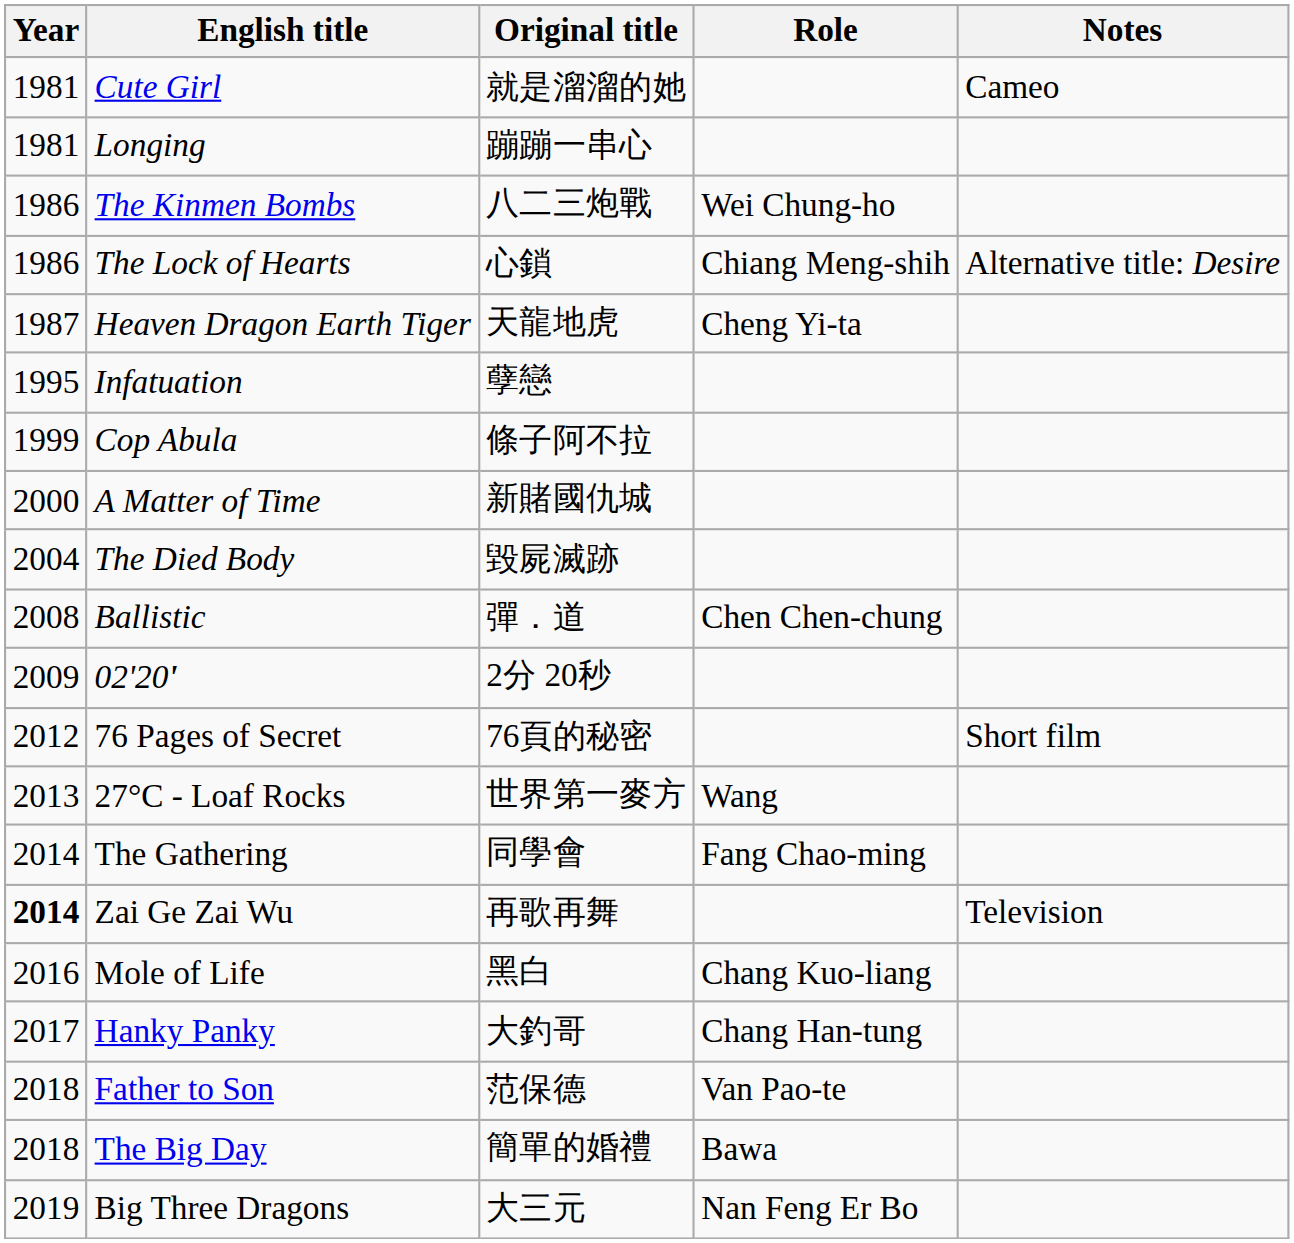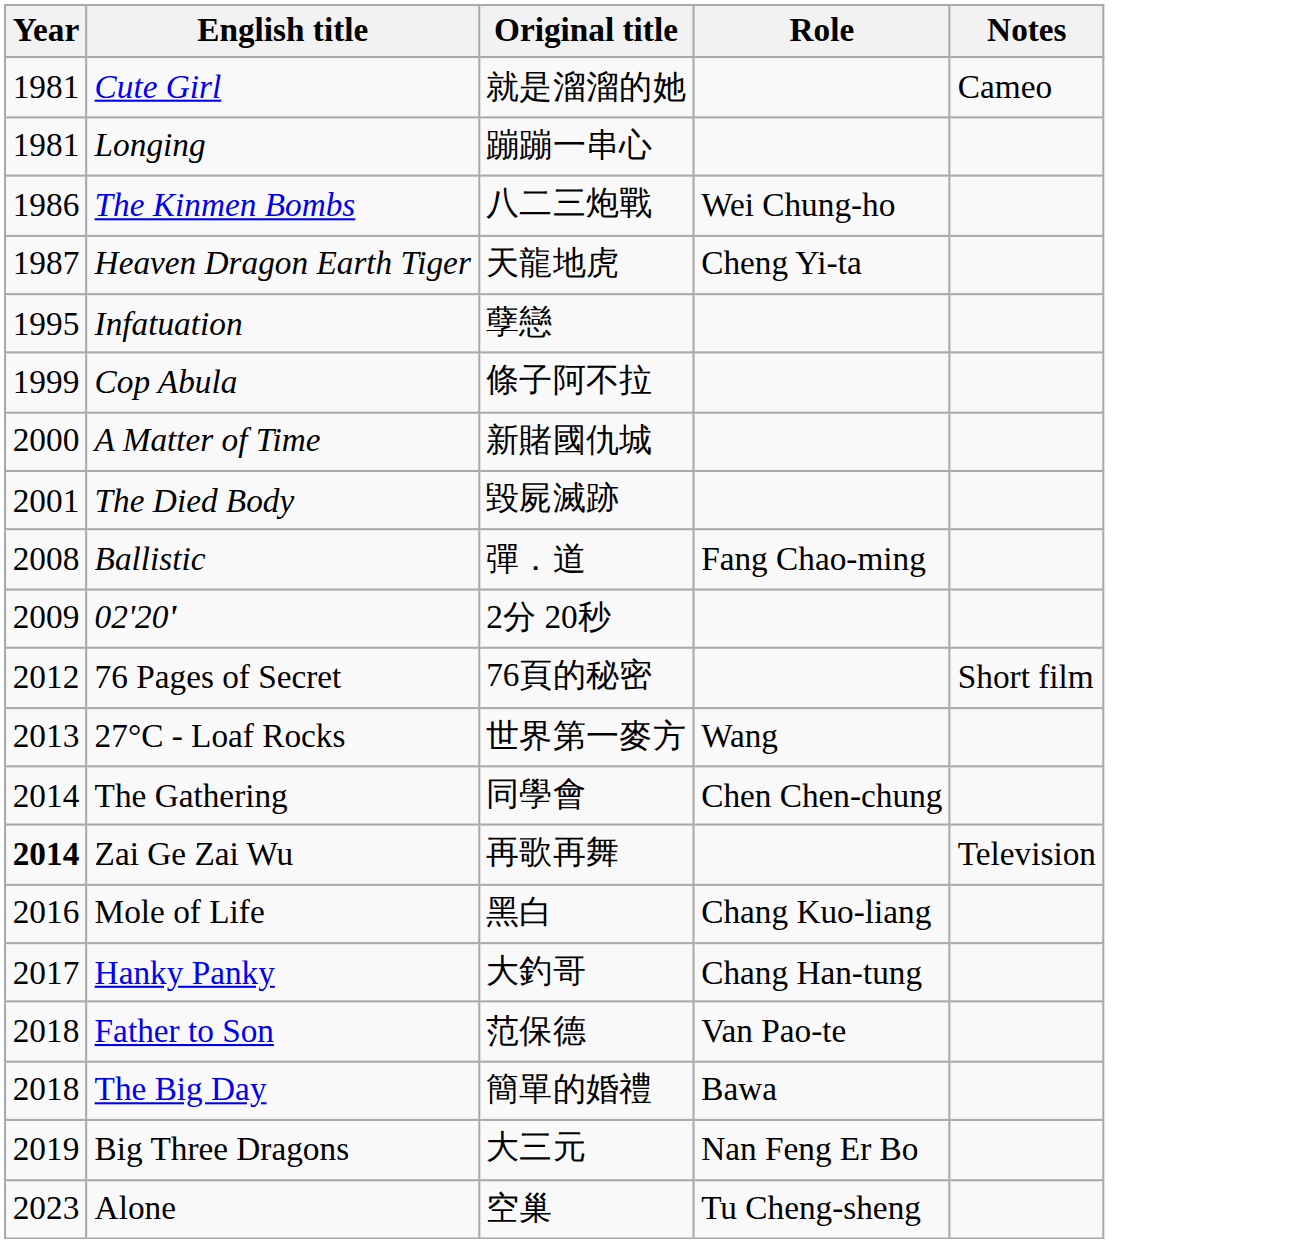 <table class="wikitable sortable">
 <tr>
 <th>Year</th>
 <th>English title</th>
 <th>Original title</th>
 <th>Role</th>
 <th class="unsortable">Notes</th>
 </tr>
 <tr>
 <td>1981</td>
 <td><em><a href='#'>Cute Girl</a></em></td>
 <td>就是溜溜的她</td>
 <td></td>
 <td>Cameo</td>
 </tr>
 <tr>
 <td>1981</td>
 <td><em>Longing</em></td>
 <td>蹦蹦一串心</td>
 <td></td>
 <td></td>
 </tr>
 <tr>
 <td>1986</td>
 <td><em><a href='#'>The Kinmen Bombs</a></em></td>
 <td>八二三炮戰</td>
 <td>Wei Chung-ho</td>
 <td></td>
 </tr>
 <tr>
-<td>1986</td>
-<td><em>The Lock of Hearts</em></td>
-<td>心鎖</td>
-<td>Chiang Meng-shih</td>
-<td>Alternative title: <em>Desire</em></td>
-</tr>
-<tr>
 <td>1987</td>
 <td><em>Heaven Dragon Earth Tiger</em></td>
 <td>天龍地虎</td>
 <td>Cheng Yi-ta</td>
 <td></td>
 </tr>
 <tr>
 <td>1995</td>
 <td><em>Infatuation</em></td>
 <td>孽戀</td>
 <td></td>
 <td></td>
 </tr>
 <tr>
 <td>1999</td>
 <td><em>Cop Abula</em></td>
 <td>條子阿不拉</td>
 <td></td>
 <td></td>
 </tr>
 <tr>
 <td>2000</td>
 <td><em>A Matter of Time</em></td>
 <td>新賭國仇城</td>
 <td></td>
 <td></td>
 </tr>
 <tr>
-<td>2004</td>
+<td>2001</td>
 <td><em>The Died Body</em></td>
 <td>毀屍滅跡</td>
 <td></td>
 <td></td>
 </tr>
 <tr>
 <td>2008</td>
 <td><em>Ballistic</em></td>
 <td>彈．道</td>
-<td>Chen Chen-chung</td>
+<td>Fang Chao-ming</td>
 <td></td>
 </tr>
 <tr>
 <td>2009</td>
 <td><em>02'20<strong>'</td>
 <td>2分 20秒</td>
 <td></td>
 <td></td>
 </tr>
 <tr>
 <td>2012</td>
 <td></em>76 Pages of Secret<em></td>
 <td>76頁的秘密</td>
 <td></td>
 <td>Short film</td>
 </tr>
 <tr>
 <td>2013</td>
 <td></em>27°C - Loaf Rocks<em></td>
 <td>世界第一麥方</td>
 <td>Wang</td>
 <td></td>
 </tr>
 <tr>
 <td>2014</td>
 <td></em>The Gathering<em></td>
 <td>同學會</td>
-<td>Fang Chao-ming</td>
+<td>Chen Chen-chung</td>
 <td></td>
 </tr>
 <tr>
 <td><strong>2014</strong></td>
 <td></em>Zai Ge Zai Wu<em></td>
 <td>再歌再舞</td>
 <td></td>
 <td>Television</td>
 </tr>
 <tr>
 <td>2016</td>
 <td></em>Mole of Life<em></td>
 <td>黑白</td>
 <td>Chang Kuo-liang</td>
 <td></td>
 </tr>
 <tr>
 <td>2017</td>
 <td></em><a href='#'>Hanky Panky</a><em></td>
 <td>大釣哥</td>
 <td>Chang Han-tung</td>
 <td></td>
 </tr>
 <tr>
 <td>2018</td>
 <td></em><a href='#'>Father to Son</a><em></td>
 <td>范保德</td>
 <td>Van Pao-te</td>
 <td></td>
 </tr>
 <tr>
 <td>2018</td>
 <td></em><a href='#'>The Big Day</a><em></td>
 <td>簡單的婚禮</td>
 <td>Bawa</td>
 <td></td>
 </tr>
 <tr>
 <td>2019</td>
 <td></em>Big Three Dragons<em></td>
 <td>大三元</td>
 <td>Nan Feng Er Bo</td>
 <td></td>
 </tr>
+<tr>
+<td>2023</td>
+<td></em>Alone<em></td>
+<td>空巢</td>
+<td>Tu Cheng-sheng</td>
+<td></td>
+</tr>
 </table>
